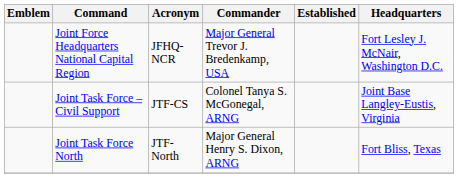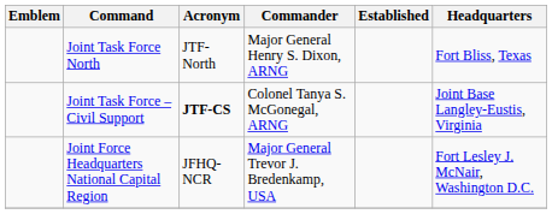 <table class="wikitable">
 <tr>
 <th>Emblem</th>
 <th>Command</th>
 <th>Acronym</th>
 <th>Commander</th>
 <th>Established</th>
 <th>Headquarters</th>
 </tr>
 <tr>
 <td></td>
+<td><a href='#'>Joint Task Force North</a></td>
+<td>JTF-North</td>
+<td>Major General Henry S. Dixon, <a href='#'>ARNG</a></td>
+<td></td>
+<td><a href='#'>Fort Bliss</a>, <a href='#'>Texas</a></td>
+</tr>
+<tr>
+<td></td>
+<td><a href='#'>Joint Task Force – Civil Support</a></td>
+<td><strong>JTF-CS</strong></td>
+<td>Colonel Tanya S. McGonegal, <a href='#'>ARNG</a></td>
+<td></td>
+<td><a href='#'>Joint Base Langley-Eustis</a>, <a href='#'>Virginia</a></td>
+</tr>
+<tr>
+<td></td>
 <td><a href='#'>Joint Force Headquarters National Capital Region</a></td>
 <td>JFHQ-NCR</td>
 <td><a href='#'>Major General</a> Trevor J. Bredenkamp, <a href='#'>USA</a></td>
 <td></td>
 <td><a href='#'>Fort Lesley J. McNair</a>, <a href='#'>Washington D.C.</a></td>
 </tr>
 <tr>
-<td></td>
-<td><a href='#'>Joint Task Force – Civil Support</a></td>
-<td>JTF-CS</td>
-<td>Colonel Tanya S. McGonegal, <a href='#'>ARNG</a></td>
-<td></td>
-<td><a href='#'>Joint Base Langley-Eustis</a>, <a href='#'>Virginia</a></td>
-</tr>
-<tr>
-<td></td>
-<td><a href='#'>Joint Task Force North</a></td>
-<td>JTF-North</td>
-<td>Major General Henry S. Dixon, <a href='#'>ARNG</a></td>
-<td></td>
-<td><a href='#'>Fort Bliss</a>, <a href='#'>Texas</a></td>
-</tr>
-<tr>
 </tr>
 </table>
